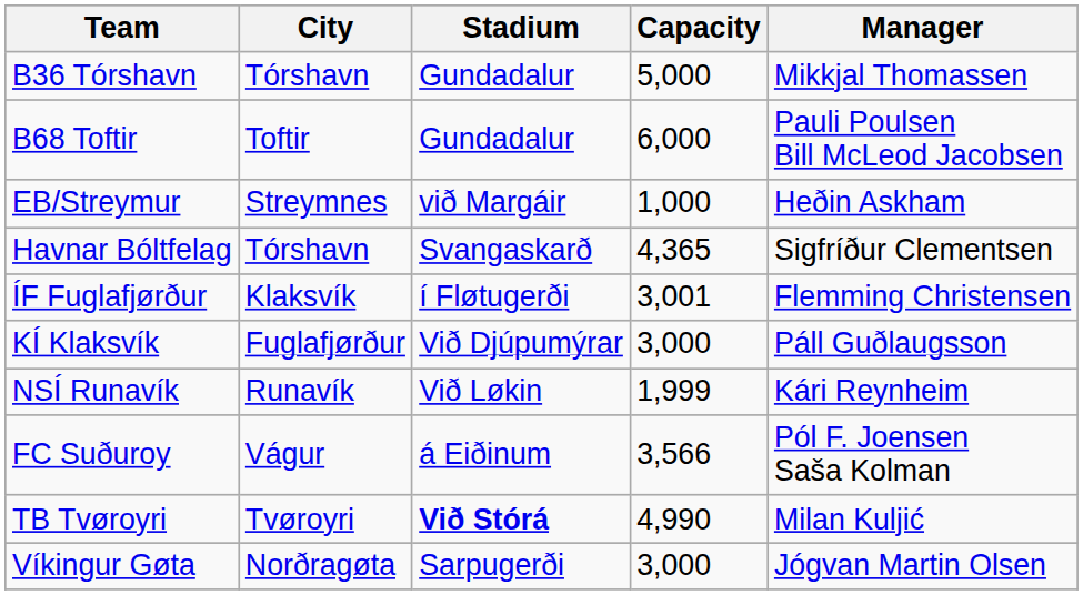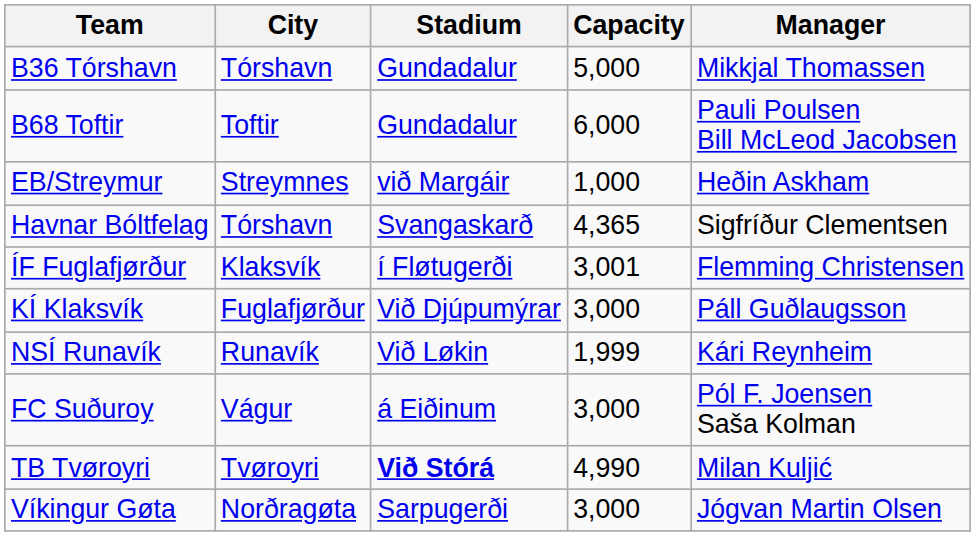 <table class="wikitable sortable" style="text-align: left;">
 <tr>
 <th>Team</th>
 <th>City</th>
 <th>Stadium</th>
 <th>Capacity</th>
 <th>Manager</th>
 </tr>
 <tr>
 <td><a href='#'>B36 Tórshavn</a></td>
 <td><a href='#'>Tórshavn</a></td>
 <td><a href='#'>Gundadalur</a></td>
 <td>5,000</td>
 <td> <a href='#'>Mikkjal Thomassen</a></td>
 </tr>
 <tr>
 <td><a href='#'>B68 Toftir</a></td>
 <td><a href='#'>Toftir</a></td>
 <td><a href='#'>Gundadalur</a></td>
 <td>6,000</td>
 <td> <a href='#'>Pauli Poulsen</a><br> <a href='#'>Bill McLeod Jacobsen</a></td>
 </tr>
 <tr>
 <td><a href='#'>EB/Streymur</a></td>
 <td><a href='#'>Streymnes</a></td>
 <td><a href='#'>við Margáir</a></td>
 <td>1,000</td>
 <td> <a href='#'>Heðin Askham</a></td>
 </tr>
 <tr>
 <td><a href='#'>Havnar Bóltfelag</a></td>
 <td><a href='#'>Tórshavn</a></td>
 <td><a href='#'>Svangaskarð</a></td>
 <td>4,365</td>
 <td> Sigfríður Clementsen</td>
 </tr>
 <tr>
 <td><a href='#'>ÍF Fuglafjørður</a></td>
 <td><a href='#'>Klaksvík</a></td>
 <td><a href='#'>í Fløtugerði</a></td>
 <td>3,001</td>
 <td> <a href='#'>Flemming Christensen</a></td>
 </tr>
 <tr>
 <td><a href='#'>KÍ Klaksvík</a></td>
 <td><a href='#'>Fuglafjørður</a></td>
 <td><a href='#'>Við Djúpumýrar</a></td>
 <td>3,000</td>
 <td> <a href='#'>Páll Guðlaugsson</a></td>
 </tr>
 <tr>
 <td><a href='#'>NSÍ Runavík</a></td>
 <td><a href='#'>Runavík</a></td>
 <td><a href='#'>Við Løkin</a></td>
 <td>1,999</td>
 <td> <a href='#'>Kári Reynheim</a></td>
 </tr>
 <tr>
 <td><a href='#'>FC Suðuroy</a></td>
 <td><a href='#'>Vágur</a></td>
 <td><a href='#'>á Eiðinum</a></td>
-<td>3,566</td>
+<td>3,000</td>
 <td> <a href='#'>Pól F. Joensen</a><br> Saša Kolman</td>
 </tr>
 <tr>
 <td><a href='#'>TB Tvøroyri</a></td>
 <td><a href='#'>Tvøroyri</a></td>
 <td><strong><a href='#'>Við Stórá</a></strong></td>
 <td>4,990</td>
 <td> <a href='#'>Milan Kuljić</a></td>
 </tr>
 <tr>
 <td><a href='#'>Víkingur Gøta</a></td>
 <td><a href='#'>Norðragøta</a></td>
 <td><a href='#'>Sarpugerði</a></td>
 <td>3,000</td>
 <td> <a href='#'>Jógvan Martin Olsen</a></td>
 </tr>
 </table>
